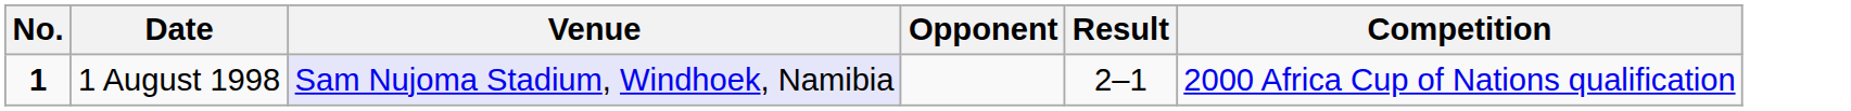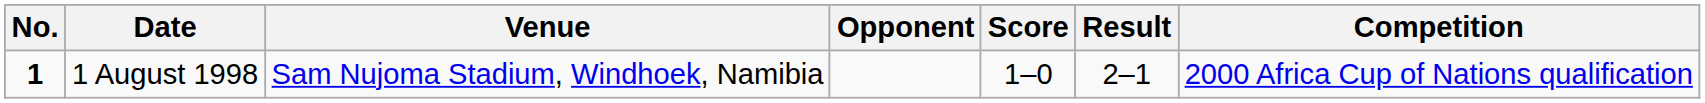 <table class="wikitable sortable">
 <tr>
 <th scope="col">No.</th>
 <th scope="col">Date</th>
 <th scope="col">Venue</th>
 <th scope="col">Opponent</th>
+<th scope="col">Score</th>
 <th scope="col">Result</th>
 <th scope="col">Competition</th>
 </tr>
 <tr>
 <td align="center"><strong>1</strong></td>
 <td>1 August 1998</td>
-<td style="background: lavender;"><a href='#'>Sam Nujoma Stadium</a>, <a href='#'>Windhoek</a>, Namibia</td>
+<td><a href='#'>Sam Nujoma Stadium</a>, <a href='#'>Windhoek</a>, Namibia</td>
 <td></td>
+<td align="center">1–0</td>
 <td align="center">2–1</td>
 <td><a href='#'>2000 Africa Cup of Nations qualification</a></td>
 </tr>
 </table>
